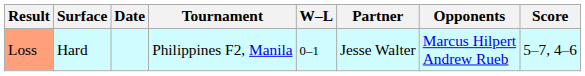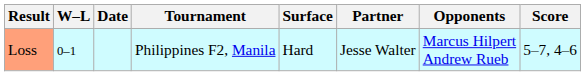 <table class="sortable wikitable">
 <tr>
 <th>Result</th>
-<th>Surface</th>
+<th>W–L</th>
 <th>Date</th>
 <th>Tournament</th>
-<th>W–L</th>
+<th>Surface</th>
 <th>Partner</th>
 <th>Opponents</th>
 <th class="unsortable">Score</th>
 </tr>
 <tr style="background:#cffcff;">
 <td style="background:#ffa07a;">Loss</td>
-<td>Hard</td>
+<td><small>0–1</small></td>
 <td></td>
 <td>Philippines F2, <a href='#'>Manila</a></td>
-<td><small>0–1</small></td>
+<td>Hard</td>
 <td> Jesse Walter</td>
 <td> <a href='#'>Marcus Hilpert</a> <br>  <a href='#'>Andrew Rueb</a></td>
 <td>5–7, 4–6</td>
 </tr>
 </table>
